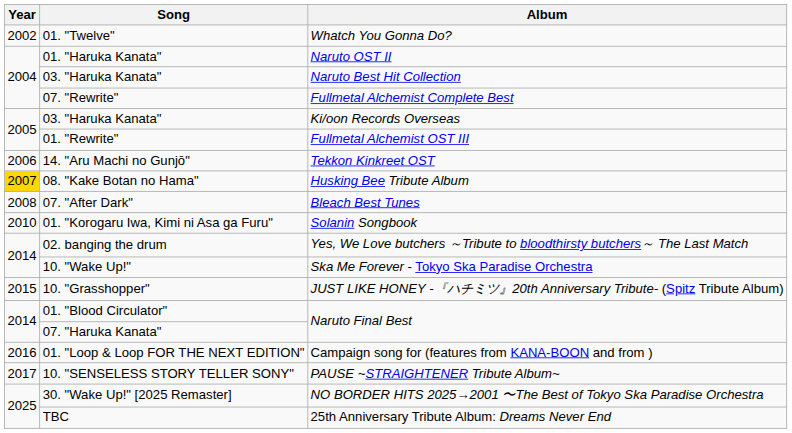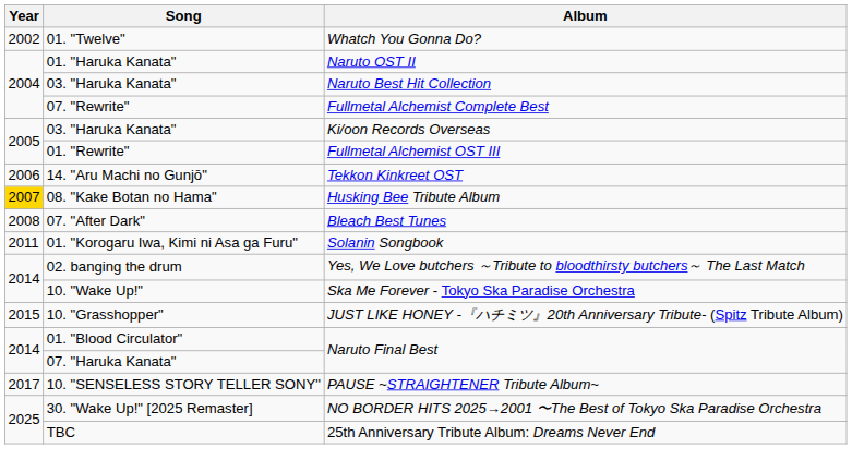 <table class="wikitable">
 <tr>
 <th>Year</th>
 <th>Song</th>
 <th>Album</th>
 </tr>
 <tr>
 <td>2002</td>
 <td>01. "Twelve"</td>
 <td><em>Whatch You Gonna Do?</em></td>
 </tr>
 <tr>
 <td rowspan="3">2004</td>
 <td>01. "Haruka Kanata"</td>
 <td><em><a href='#'>Naruto OST II</a></em></td>
 </tr>
 <tr>
 <td>03. "Haruka Kanata"</td>
 <td><em><a href='#'>Naruto Best Hit Collection</a></em></td>
 </tr>
 <tr>
 <td>07. "Rewrite"</td>
 <td><em><a href='#'>Fullmetal Alchemist Complete Best</a></em></td>
 </tr>
 <tr>
 <td rowspan="2">2005</td>
 <td>03. "Haruka Kanata"</td>
 <td><em>Ki/oon Records Overseas</em></td>
 </tr>
 <tr>
 <td>01. "Rewrite"</td>
 <td><em><a href='#'>Fullmetal Alchemist OST III</a></em></td>
 </tr>
 <tr>
 <td>2006</td>
 <td>14. "Aru Machi no Gunjō"</td>
 <td><em><a href='#'>Tekkon Kinkreet OST</a></em></td>
 </tr>
 <tr>
 <td style="background: gold;">2007</td>
 <td>08. "Kake Botan no Hama"</td>
 <td><em><a href='#'>Husking Bee</a> Tribute Album</em></td>
 </tr>
 <tr>
 <td>2008</td>
 <td>07. "After Dark"</td>
 <td><em><a href='#'>Bleach Best Tunes</a></em></td>
 </tr>
 <tr>
-<td>2010</td>
+<td>2011</td>
 <td>01. "Korogaru Iwa, Kimi ni Asa ga Furu"</td>
 <td><em><a href='#'>Solanin</a> Songbook</em></td>
 </tr>
 <tr>
 <td rowspan="2">2014</td>
 <td>02. banging the drum</td>
 <td><em>Yes, We Love butchers ～Tribute to <a href='#'>bloodthirsty butchers</a>～ The Last Match</em></td>
 </tr>
 <tr>
 <td>10. "Wake Up!"</td>
 <td><em>Ska Me Forever</em> - <a href='#'>Tokyo Ska Paradise Orchestra</a></td>
 </tr>
 <tr>
 <td rowspan="1">2015</td>
 <td>10. "Grasshopper"</td>
 <td><em>JUST LIKE HONEY -『ハチミツ』20th Anniversary Tribute-</em> (<a href='#'>Spitz</a> Tribute Album)</td>
 </tr>
 <tr>
 <td rowspan="2">2014</td>
 <td>01. "Blood Circulator"</td>
 <td rowspan="2"><em>Naruto Final Best</em></td>
 </tr>
 <tr>
 <td>07. "Haruka Kanata"</td>
 </tr>
 <tr>
-<td>2016</td>
-<td>01. "Loop & Loop FOR THE NEXT EDITION"</td>
-<td>Campaign song for  (features  from <a href='#'>KANA-BOON</a> and  from )</td>
-</tr>
-<tr>
 <td>2017</td>
 <td>10. "SENSELESS STORY TELLER SONY"</td>
 <td><em>PAUSE ~<a href='#'>STRAIGHTENER</a> Tribute Album~</em></td>
 </tr>
 <tr>
 <td rowspan="2">2025</td>
 <td>30. "Wake Up!" [2025 Remaster]</td>
 <td><em>NO BORDER HITS 2025→2001 〜The Best of Tokyo Ska Paradise Orchestra</em></td>
 </tr>
 <tr>
 <td>TBC</td>
 <td> 25th Anniversary Tribute Album: <em>Dreams Never End</em></td>
 </tr>
 </table>
